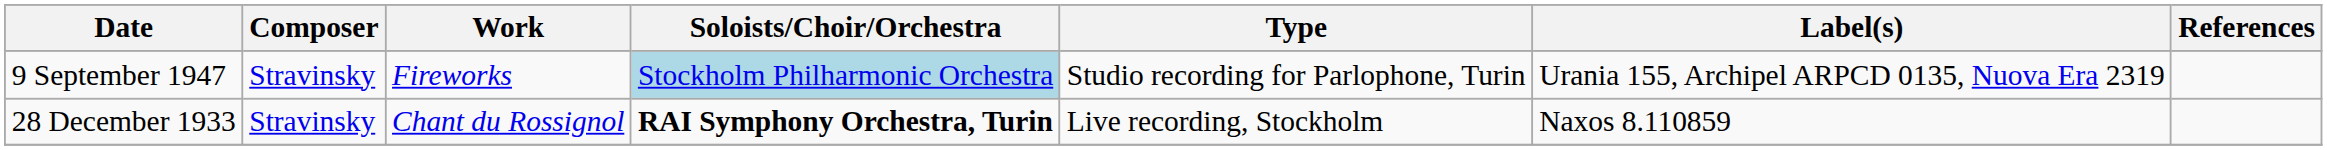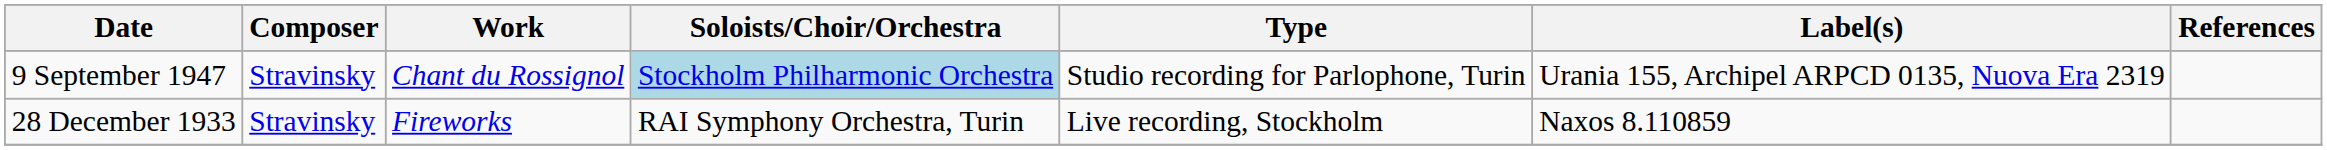 <table class="wikitable">
 <tr>
 <th>Date</th>
 <th>Composer</th>
 <th>Work</th>
 <th>Soloists/Choir/Orchestra</th>
 <th>Type</th>
 <th>Label(s)</th>
 <th>References</th>
 </tr>
 <tr>
 <td>9 September 1947</td>
 <td><a href='#'>Stravinsky</a></td>
-<td><em><a href='#'>Fireworks</a></em></td>
+<td><em><a href='#'>Chant du Rossignol</a></em></td>
 <td style="background: lightblue;"><a href='#'>Stockholm Philharmonic Orchestra</a></td>
 <td>Studio recording for Parlophone, Turin</td>
 <td>Urania 155, Archipel ARPCD 0135, <a href='#'>Nuova Era</a> 2319</td>
 <td></td>
 </tr>
 <tr>
 <td>28 December 1933</td>
 <td><a href='#'>Stravinsky</a></td>
-<td><em><a href='#'>Chant du Rossignol</a></em></td>
-<td><strong>RAI Symphony Orchestra, Turin</strong></td>
+<td><em><a href='#'>Fireworks</a></em></td>
+<td>RAI Symphony Orchestra, Turin</td>
 <td>Live recording, Stockholm</td>
 <td>Naxos 8.110859</td>
 <td></td>
 </tr>
 <tr>
 </tr>
 </table>
